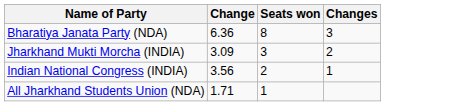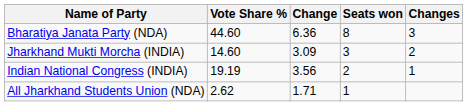 <table class="wikitable sortable">
 <tr>
 <th>Name of Party</th>
+<th>Vote Share %</th>
 <th>Change</th>
 <th>Seats won</th>
 <th>Changes</th>
 </tr>
 <tr>
 <td><a href='#'>Bharatiya Janata Party</a> (NDA)</td>
+<td>44.60</td>
 <td> 6.36</td>
 <td>8</td>
 <td> 3</td>
 </tr>
 <tr>
 <td><a href='#'>Jharkhand Mukti Morcha</a> (INDIA)</td>
+<td>14.60</td>
 <td> 3.09</td>
 <td>3</td>
 <td> 2</td>
 </tr>
 <tr>
 <td><a href='#'>Indian National Congress</a> (INDIA)</td>
+<td>19.19</td>
 <td> 3.56</td>
 <td>2</td>
 <td> 1</td>
 </tr>
 <tr>
 <td><a href='#'>All Jharkhand Students Union</a> (NDA)</td>
+<td>2.62</td>
 <td> 1.71</td>
 <td>1</td>
 <td></td>
 </tr>
 </table>
